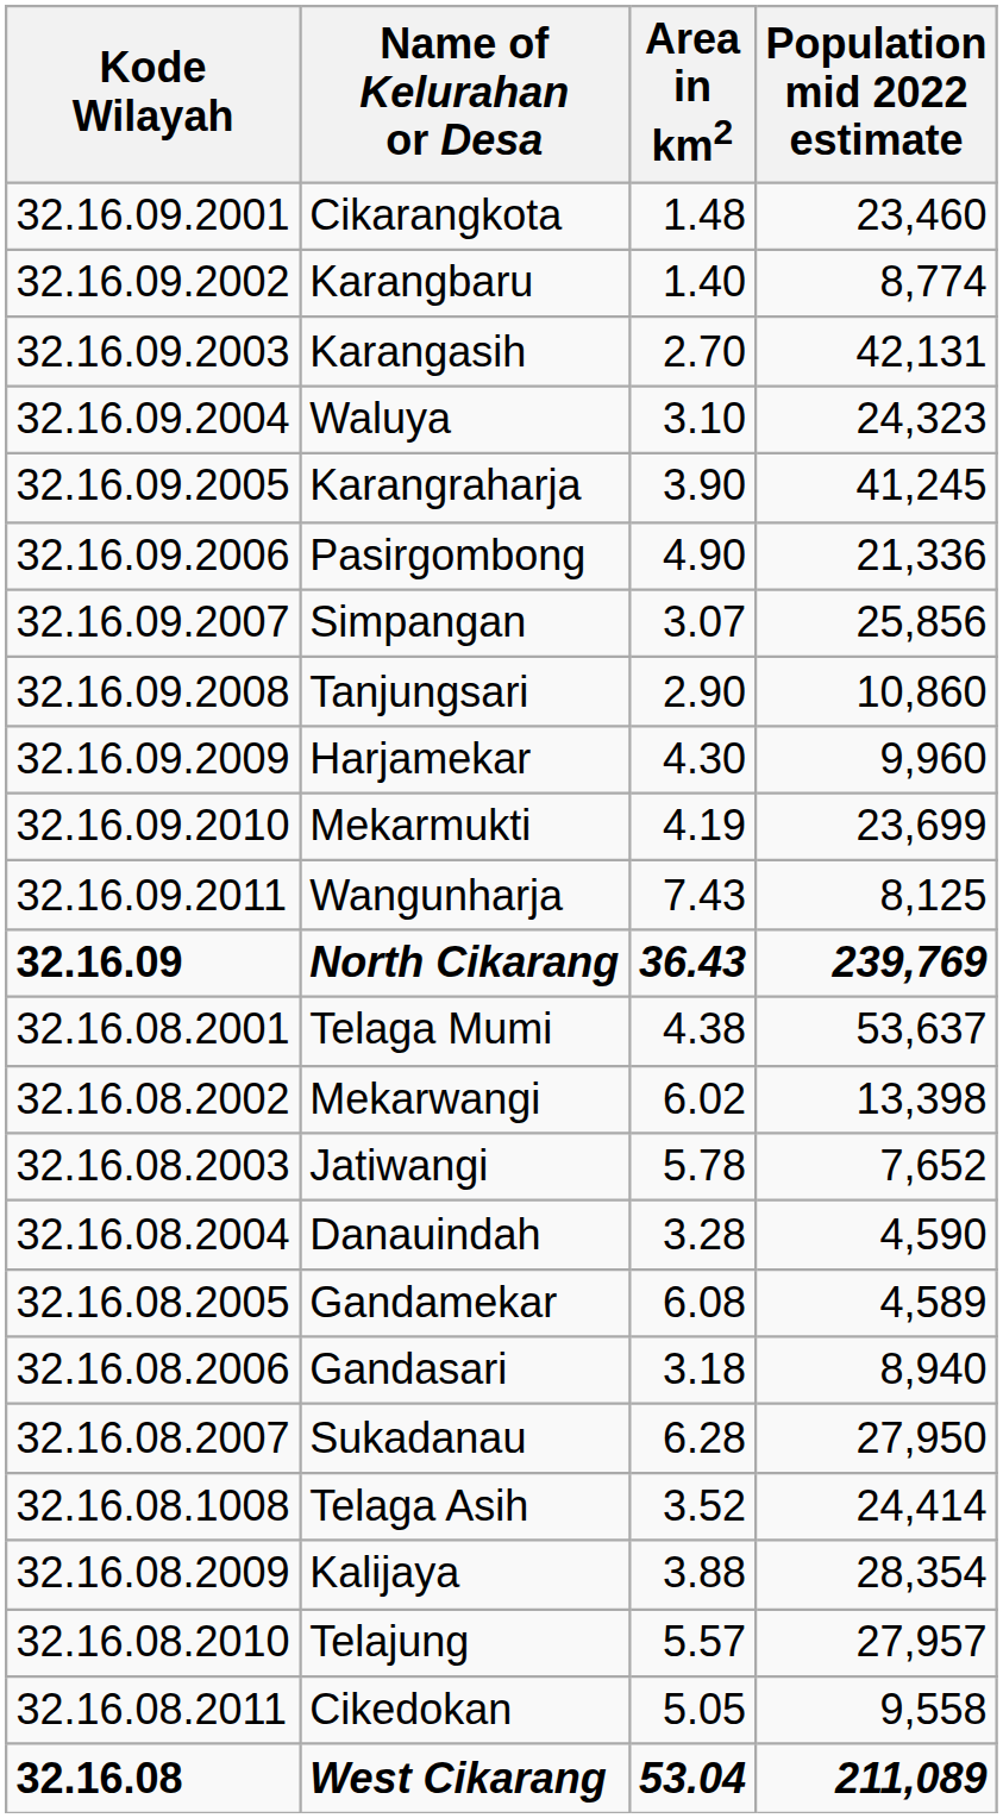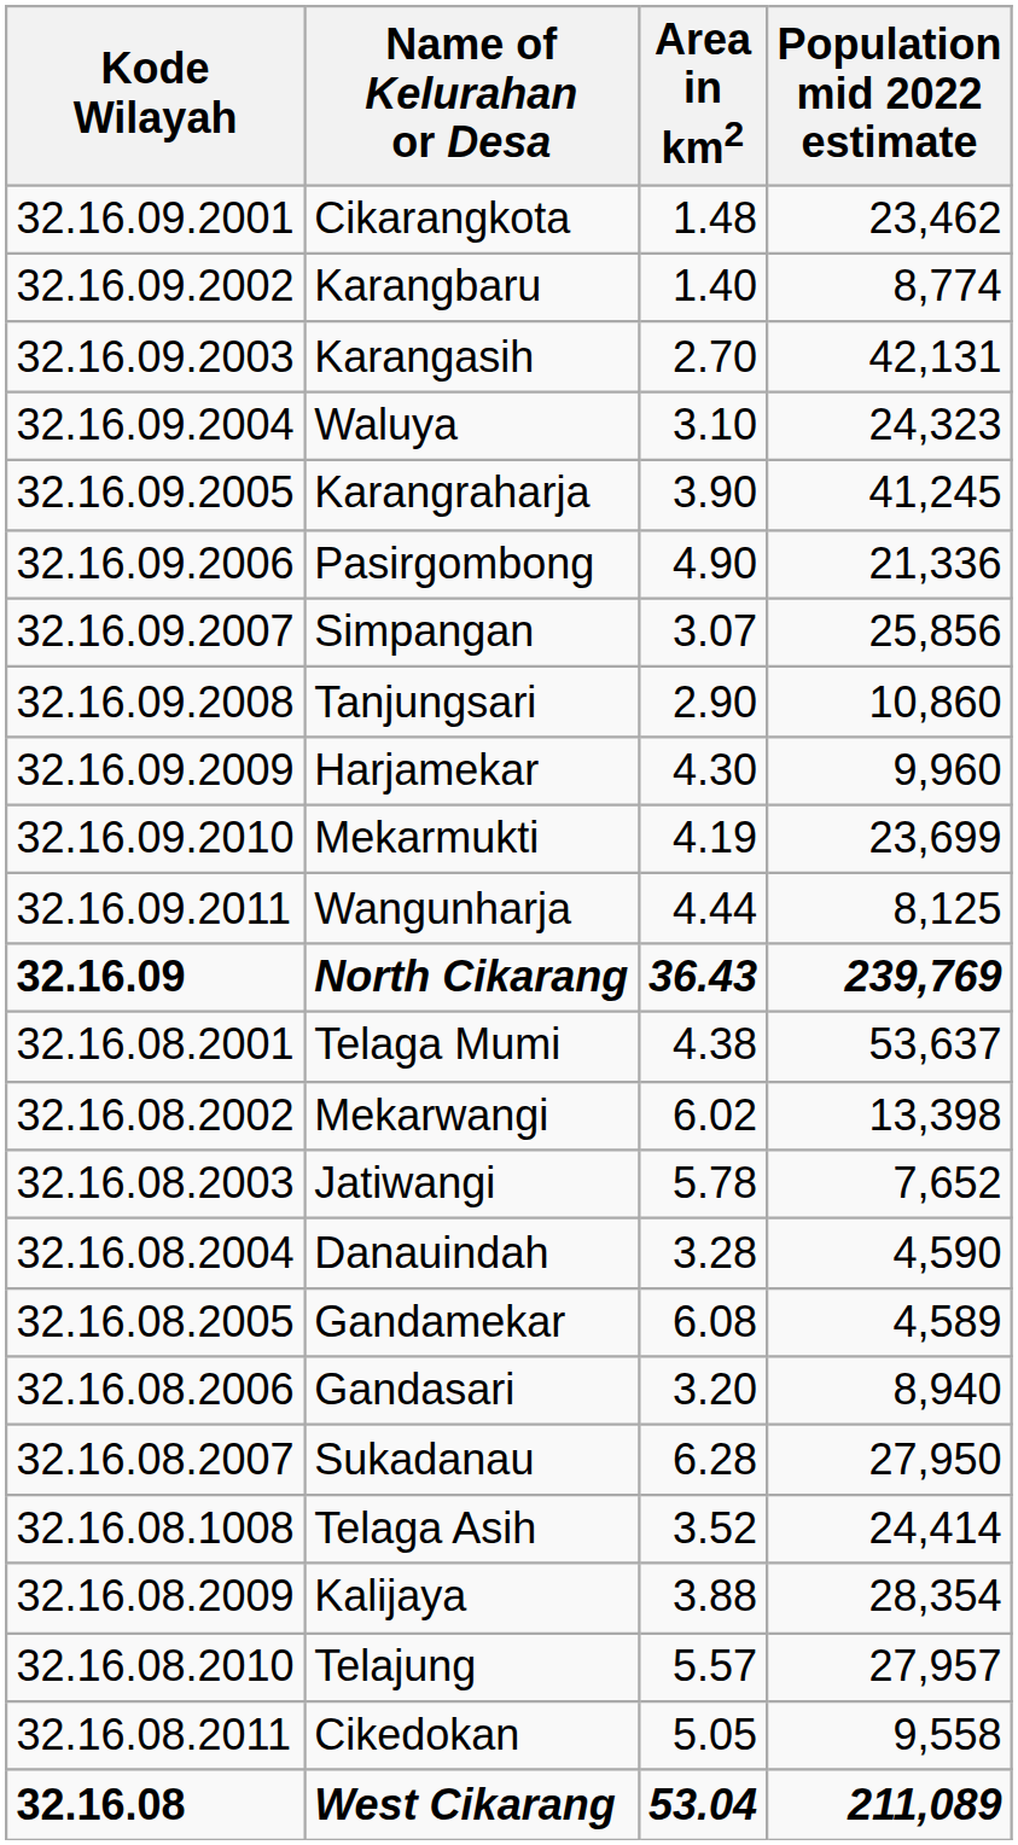 <table class="wikitable">
 <tr>
 <th>Kode <br>Wilayah</th>
 <th>Name of <br> <em>Kelurahan</em><br> or <em>Desa</em></th>
 <th>Area <br>in <br>km<sup>2</sup></th>
 <th>Population<br>mid 2022<br>estimate</th>
 </tr>
 <tr>
 <td>32.16.09.2001</td>
 <td>Cikarangkota</td>
 <td align="right">1.48</td>
-<td align="right">23,460</td>
+<td align="right">23,462</td>
 </tr>
 <tr>
 <td>32.16.09.2002</td>
 <td>Karangbaru</td>
 <td align="right">1.40</td>
 <td align="right">8,774</td>
 </tr>
 <tr>
 <td>32.16.09.2003</td>
 <td>Karangasih</td>
 <td align="right">2.70</td>
 <td align="right">42,131</td>
 </tr>
 <tr>
 <td>32.16.09.2004</td>
 <td>Waluya</td>
 <td align="right">3.10</td>
 <td align="right">24,323</td>
 </tr>
 <tr>
 <td>32.16.09.2005</td>
 <td>Karangraharja</td>
 <td align="right">3.90</td>
 <td align="right">41,245</td>
 </tr>
 <tr>
 <td>32.16.09.2006</td>
 <td>Pasirgombong</td>
 <td align="right">4.90</td>
 <td align="right">21,336</td>
 </tr>
 <tr>
 <td>32.16.09.2007</td>
 <td>Simpangan</td>
 <td align="right">3.07</td>
 <td align="right">25,856</td>
 </tr>
 <tr>
 <td>32.16.09.2008</td>
 <td>Tanjungsari</td>
 <td align="right">2.90</td>
 <td align="right">10,860</td>
 </tr>
 <tr>
 <td>32.16.09.2009</td>
 <td>Harjamekar</td>
 <td align="right">4.30</td>
 <td align="right">9,960</td>
 </tr>
 <tr>
 <td>32.16.09.2010</td>
 <td>Mekarmukti</td>
 <td align="right">4.19</td>
 <td align="right">23,699</td>
 </tr>
 <tr>
 <td>32.16.09.2011</td>
 <td>Wangunharja</td>
-<td align="right">7.43</td>
+<td align="right">4.44</td>
 <td align="right">8,125</td>
 </tr>
 <tr>
 <td><strong>32.16.09</strong></td>
 <td><strong><em>North Cikarang</em></strong> </td>
 <td align="right"><strong><em>36.43</em></strong></td>
 <td align="right"><strong><em>239,769</em></strong></td>
 </tr>
 <tr>
 <td>32.16.08.2001</td>
 <td>Telaga Mumi</td>
 <td align="right">4.38</td>
 <td align="right">53,637</td>
 </tr>
 <tr>
 <td>32.16.08.2002</td>
 <td>Mekarwangi</td>
 <td align="right">6.02</td>
 <td align="right">13,398</td>
 </tr>
 <tr>
 <td>32.16.08.2003</td>
 <td>Jatiwangi</td>
 <td align="right">5.78</td>
 <td align="right">7,652</td>
 </tr>
 <tr>
 <td>32.16.08.2004</td>
 <td>Danauindah</td>
 <td align="right">3.28</td>
 <td align="right">4,590</td>
 </tr>
 <tr>
 <td>32.16.08.2005</td>
 <td>Gandamekar</td>
 <td align="right">6.08</td>
 <td align="right">4,589</td>
 </tr>
 <tr>
 <td>32.16.08.2006</td>
 <td>Gandasari</td>
-<td align="right">3.18</td>
+<td align="right">3.20</td>
 <td align="right">8,940</td>
 </tr>
 <tr>
 <td>32.16.08.2007</td>
 <td>Sukadanau</td>
 <td align="right">6.28</td>
 <td align="right">27,950</td>
 </tr>
 <tr>
 <td>32.16.08.1008</td>
 <td>Telaga Asih</td>
 <td align="right">3.52</td>
 <td align="right">24,414</td>
 </tr>
 <tr>
 <td>32.16.08.2009</td>
 <td>Kalijaya</td>
 <td align="right">3.88</td>
 <td align="right">28,354</td>
 </tr>
 <tr>
 <td>32.16.08.2010</td>
 <td>Telajung</td>
 <td align="right">5.57</td>
 <td align="right">27,957</td>
 </tr>
 <tr>
 <td>32.16.08.2011</td>
 <td>Cikedokan</td>
 <td align="right">5.05</td>
 <td align="right">9,558</td>
 </tr>
 <tr>
 <td><strong>32.16.08</strong></td>
 <td><strong><em>West Cikarang</em></strong> </td>
 <td align="right"><strong><em>53.04</em></strong></td>
 <td align="right"><strong><em>211,089</em></strong></td>
 </tr>
 </table>
